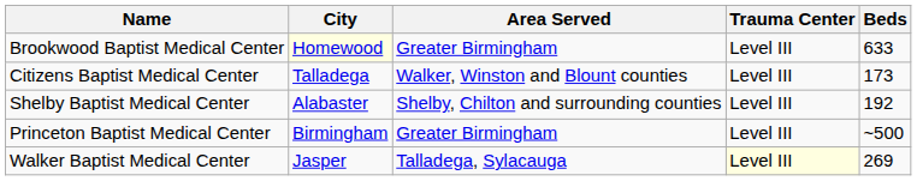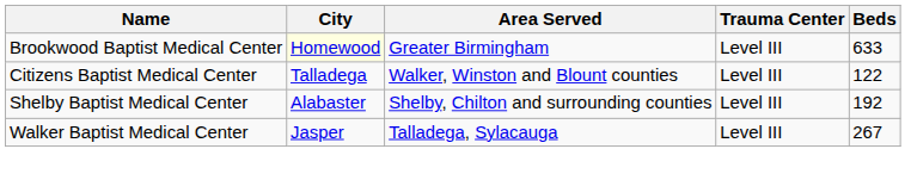 <table class="wikitable sortable">
 <tr>
 <th>Name</th>
 <th>City</th>
 <th>Area Served</th>
 <th>Trauma Center</th>
 <th>Beds</th>
 </tr>
 <tr>
 <td>Brookwood Baptist Medical Center</td>
 <td style="background: lightyellow;"><a href='#'>Homewood</a></td>
 <td><a href='#'>Greater Birmingham</a></td>
 <td>Level III</td>
 <td>633</td>
 </tr>
 <tr>
 <td>Citizens Baptist Medical Center</td>
 <td><a href='#'>Talladega</a></td>
 <td><a href='#'>Walker</a>, <a href='#'>Winston</a> and <a href='#'>Blount</a> counties</td>
 <td>Level III</td>
-<td>173</td>
+<td>122</td>
 </tr>
 <tr>
 <td>Shelby Baptist Medical Center</td>
 <td><a href='#'>Alabaster</a></td>
 <td><a href='#'>Shelby</a>, <a href='#'>Chilton</a> and surrounding counties</td>
 <td>Level III</td>
 <td>192</td>
 </tr>
 <tr>
-<td>Princeton Baptist Medical Center</td>
-<td><a href='#'>Birmingham</a></td>
-<td><a href='#'>Greater Birmingham</a></td>
-<td>Level III</td>
-<td>~500</td>
-</tr>
-<tr>
 <td>Walker Baptist Medical Center</td>
 <td><a href='#'>Jasper</a></td>
 <td><a href='#'>Talladega</a>, <a href='#'>Sylacauga</a></td>
-<td style="background: lightyellow;">Level III</td>
-<td>269</td>
+<td>Level III</td>
+<td>267</td>
 </tr>
 </table>
